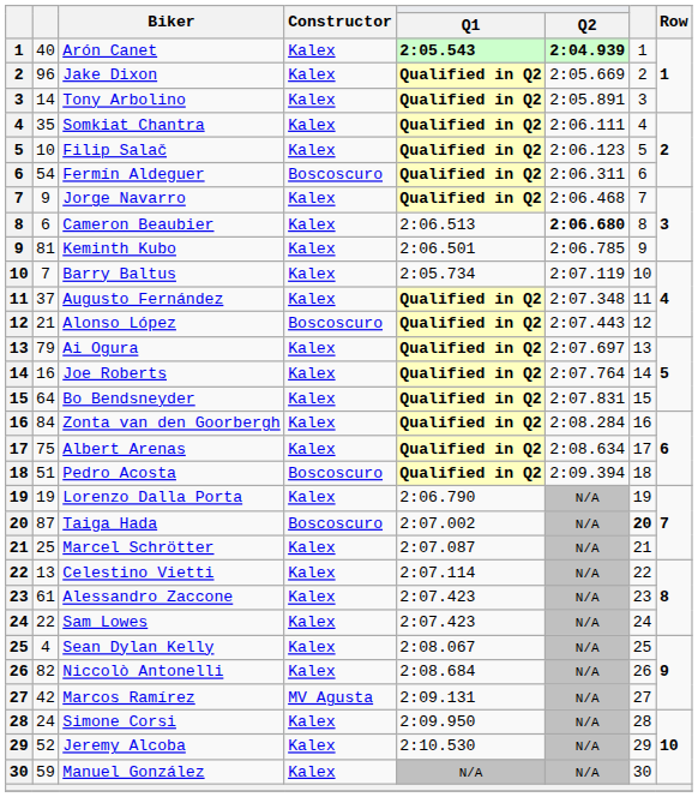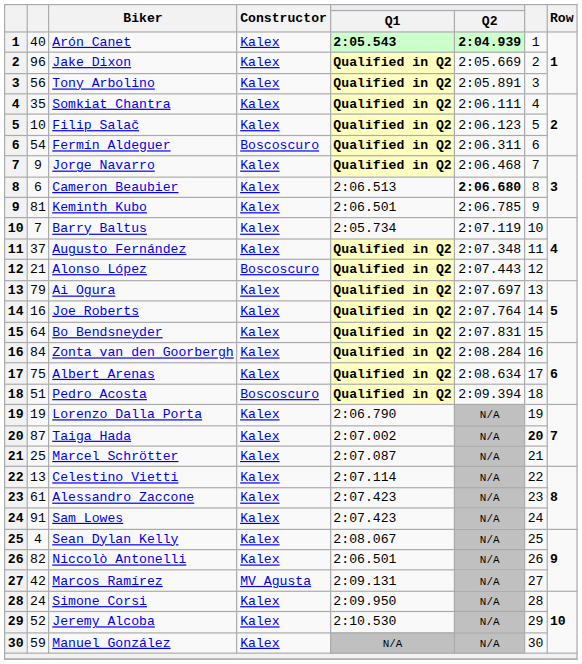 <table class="wikitable sortable" style="font-size: 85%;">
 <tr>
 <th rowspan="2"></th>
 <th rowspan="2"></th>
 <th rowspan="2">Biker</th>
 <th rowspan="2">Constructor</th>
 <th colspan="2" style="background:#eaecf0; text-align:center;"></th>
 <th rowspan="2"></th>
 <th rowspan="2">Row</th>
 </tr>
 <tr>
 <th scope="col">Q1</th>
 <th scope="col">Q2</th>
 </tr>
 <tr>
 <th scope="row">1</th>
 <td align="center">40</td>
 <td> <a href='#'>Arón Canet</a></td>
 <td><a href='#'>Kalex</a></td>
 <td style="background:#ccffcc;"><strong>2:05.543</strong></td>
 <td style="background:#ccffcc;"><strong>2:04.939</strong></td>
 <td align="center">1</td>
 <td rowspan="3"><strong>1</strong></td>
 </tr>
 <tr>
 <th scope="row">2</th>
 <td align="center">96</td>
 <td> <a href='#'>Jake Dixon</a></td>
 <td><a href='#'>Kalex</a></td>
 <td style="background:#ffffbf;"><strong>Qualified in Q2</strong></td>
 <td>2:05.669</td>
 <td align="center">2</td>
 </tr>
 <tr>
 <th scope="row">3</th>
-<td align="center">14</td>
+<td align="center">56</td>
 <td> <a href='#'>Tony Arbolino</a></td>
 <td><a href='#'>Kalex</a></td>
 <td style="background:#ffffbf;"><strong>Qualified in Q2</strong></td>
 <td>2:05.891</td>
 <td align="center">3</td>
 </tr>
 <tr>
 <th scope="row">4</th>
 <td align="center">35</td>
 <td> <a href='#'>Somkiat Chantra</a></td>
 <td><a href='#'>Kalex</a></td>
 <td style="background:#ffffbf;"><strong>Qualified in Q2</strong></td>
 <td>2:06.111</td>
 <td align="center">4</td>
 <td rowspan="3"><strong>2</strong></td>
 </tr>
 <tr>
 <th scope="row">5</th>
 <td align="center">10</td>
 <td> <a href='#'>Filip Salač</a></td>
 <td><a href='#'>Kalex</a></td>
 <td style="background:#ffffbf;"><strong>Qualified in Q2</strong></td>
 <td>2:06.123</td>
 <td align="center">5</td>
 </tr>
 <tr>
 <th scope="row">6</th>
 <td align="center">54</td>
 <td> <a href='#'>Fermín Aldeguer</a></td>
 <td><a href='#'>Boscoscuro</a></td>
 <td style="background:#ffffbf;"><strong>Qualified in Q2</strong></td>
 <td>2:06.311</td>
 <td align="center">6</td>
 </tr>
 <tr>
 <th scope="row">7</th>
 <td align="center">9</td>
 <td> <a href='#'>Jorge Navarro</a></td>
 <td><a href='#'>Kalex</a></td>
 <td style="background:#ffffbf;"><strong>Qualified in Q2</strong></td>
 <td>2:06.468</td>
 <td align="center">7</td>
 <td rowspan="3"><strong>3</strong></td>
 </tr>
 <tr>
 <th scope="row">8</th>
 <td align="center">6</td>
 <td> <a href='#'>Cameron Beaubier</a></td>
 <td><a href='#'>Kalex</a></td>
 <td>2:06.513</td>
 <td><strong>2:06.680</strong></td>
 <td align="center">8</td>
 </tr>
 <tr>
 <th scope="row">9</th>
 <td align="center">81</td>
 <td> <a href='#'>Keminth Kubo</a></td>
 <td><a href='#'>Kalex</a></td>
 <td>2:06.501</td>
 <td>2:06.785</td>
 <td align="center">9</td>
 </tr>
 <tr>
 <th scope="row">10</th>
 <td align="center">7</td>
 <td> <a href='#'>Barry Baltus</a></td>
 <td><a href='#'>Kalex</a></td>
 <td>2:05.734</td>
 <td>2:07.119</td>
 <td align="center">10</td>
 <td rowspan="3"><strong>4</strong></td>
 </tr>
 <tr>
 <th scope="row">11</th>
 <td align="center">37</td>
 <td> <a href='#'>Augusto Fernández</a></td>
 <td><a href='#'>Kalex</a></td>
 <td style="background:#ffffbf;"><strong>Qualified in Q2</strong></td>
 <td>2:07.348</td>
 <td align="center">11</td>
 </tr>
 <tr>
 <th scope="row">12</th>
 <td align="center">21</td>
 <td> <a href='#'>Alonso López</a></td>
 <td><a href='#'>Boscoscuro</a></td>
 <td style="background:#ffffbf;"><strong>Qualified in Q2</strong></td>
 <td>2:07.443</td>
 <td align="center">12</td>
 </tr>
 <tr>
 <th scope="row">13</th>
 <td align="center">79</td>
 <td> <a href='#'>Ai Ogura</a></td>
 <td><a href='#'>Kalex</a></td>
 <td style="background:#ffffbf;"><strong>Qualified in Q2</strong></td>
 <td>2:07.697</td>
 <td align="center">13</td>
 <td rowspan="3"><strong>5</strong></td>
 </tr>
 <tr>
 <th scope="row">14</th>
 <td align="center">16</td>
 <td> <a href='#'>Joe Roberts</a></td>
 <td><a href='#'>Kalex</a></td>
 <td style="background:#ffffbf;"><strong>Qualified in Q2</strong></td>
 <td>2:07.764</td>
 <td align="center">14</td>
 </tr>
 <tr>
 <th scope="row">15</th>
 <td align="center">64</td>
 <td> <a href='#'>Bo Bendsneyder</a></td>
 <td><a href='#'>Kalex</a></td>
 <td style="background:#ffffbf;"><strong>Qualified in Q2</strong></td>
 <td>2:07.831</td>
 <td align="center">15</td>
 </tr>
 <tr>
 <th scope="row">16</th>
 <td align="center">84</td>
 <td> <a href='#'>Zonta van den Goorbergh</a></td>
 <td><a href='#'>Kalex</a></td>
 <td style="background:#ffffbf;"><strong>Qualified in Q2</strong></td>
 <td>2:08.284</td>
 <td align="center">16</td>
 <td rowspan="3"><strong>6</strong></td>
 </tr>
 <tr>
 <th scope="row">17</th>
 <td align="center">75</td>
 <td> <a href='#'>Albert Arenas</a></td>
 <td><a href='#'>Kalex</a></td>
 <td style="background:#ffffbf;"><strong>Qualified in Q2</strong></td>
 <td>2:08.634</td>
 <td align="center">17</td>
 </tr>
 <tr>
 <th scope="row">18</th>
 <td align="center">51</td>
 <td> <a href='#'>Pedro Acosta</a></td>
 <td><a href='#'>Boscoscuro</a></td>
 <td style="background:#ffffbf;"><strong>Qualified in Q2</strong></td>
 <td>2:09.394</td>
 <td align="center">18</td>
 </tr>
 <tr>
 <th scope="row">19</th>
 <td align="center">19</td>
 <td> <a href='#'>Lorenzo Dalla Porta</a></td>
 <td><a href='#'>Kalex</a></td>
 <td>2:06.790</td>
 <td style="background: silver" align="center" data-sort-value="19"><small>N/A</small></td>
 <td align="center">19</td>
 <td rowspan="3"><strong>7</strong></td>
 </tr>
 <tr>
 <th scope="row">20</th>
 <td align="center">87</td>
 <td> <a href='#'>Taiga Hada</a></td>
-<td><a href='#'>Boscoscuro</a></td>
+<td><a href='#'>Kalex</a></td>
 <td>2:07.002</td>
 <td style="background: silver" align="center" data-sort-value="20"><small>N/A</small></td>
 <td align="center"><strong>20</strong></td>
 </tr>
 <tr>
 <th scope="row">21</th>
 <td align="center">25</td>
 <td> <a href='#'>Marcel Schrötter</a></td>
 <td><a href='#'>Kalex</a></td>
 <td>2:07.087</td>
 <td style="background: silver" align="center" data-sort-value="21"><small>N/A</small></td>
 <td align="center">21</td>
 </tr>
 <tr>
 <th scope="row">22</th>
 <td align="center">13</td>
 <td> <a href='#'>Celestino Vietti</a></td>
 <td><a href='#'>Kalex</a></td>
 <td>2:07.114</td>
 <td style="background: silver" align="center" data-sort-value="22"><small>N/A</small></td>
 <td align="center">22</td>
 <td rowspan="3"><strong>8</strong></td>
 </tr>
 <tr>
 <th scope="row">23</th>
 <td align="center">61</td>
 <td> <a href='#'>Alessandro Zaccone</a></td>
 <td><a href='#'>Kalex</a></td>
 <td>2:07.423</td>
 <td style="background: silver" align="center" data-sort-value="23"><small>N/A</small></td>
 <td align="center">23</td>
 </tr>
 <tr>
 <th scope="row">24</th>
-<td align="center">22</td>
+<td align="center">91</td>
 <td> <a href='#'>Sam Lowes</a></td>
 <td><a href='#'>Kalex</a></td>
 <td>2:07.423</td>
 <td style="background: silver" align="center" data-sort-value="24"><small>N/A</small></td>
 <td align="center">24</td>
 </tr>
 <tr>
 <th scope="row">25</th>
 <td align="center">4</td>
 <td> <a href='#'>Sean Dylan Kelly</a></td>
 <td><a href='#'>Kalex</a></td>
 <td>2:08.067</td>
 <td style="background: silver" align="center" data-sort-value="25"><small>N/A</small></td>
 <td align="center">25</td>
 <td rowspan="3"><strong>9</strong></td>
 </tr>
 <tr>
 <th scope="row">26</th>
 <td align="center">82</td>
 <td> <a href='#'>Niccolò Antonelli</a></td>
 <td><a href='#'>Kalex</a></td>
-<td>2:08.684</td>
+<td>2:06.501</td>
 <td style="background: silver" align="center" data-sort-value="26"><small>N/A</small></td>
 <td align="center">26</td>
 </tr>
 <tr>
 <th scope="row">27</th>
 <td align="center">42</td>
 <td> <a href='#'>Marcos Ramírez</a></td>
 <td><a href='#'>MV Agusta</a></td>
 <td>2:09.131</td>
 <td style="background: silver" align="center" data-sort-value="27"><small>N/A</small></td>
 <td align="center">27</td>
 </tr>
 <tr>
 <th scope="row">28</th>
 <td align="center">24</td>
 <td> <a href='#'>Simone Corsi</a></td>
 <td><a href='#'>Kalex</a></td>
 <td>2:09.950</td>
 <td style="background: silver" align="center" data-sort-value="28"><small>N/A</small></td>
 <td align="center">28</td>
 <td rowspan="3"><strong>10</strong></td>
 </tr>
 <tr>
 <th scope="row">29</th>
 <td align="center">52</td>
 <td> <a href='#'>Jeremy Alcoba</a></td>
 <td><a href='#'>Kalex</a></td>
 <td>2:10.530</td>
 <td style="background: silver" align="center" data-sort-value="29"><small>N/A</small></td>
 <td align="center">29</td>
 </tr>
 <tr>
 <th scope="row">30</th>
 <td align="center">59</td>
 <td> <a href='#'>Manuel González</a></td>
 <td><a href='#'>Kalex</a></td>
 <td style="background: silver" align="center" data-sort-value="30"><small>N/A</small></td>
 <td style="background: silver" align="center" data-sort-value="30"><small>N/A</small></td>
 <td align="center">30</td>
 </tr>
 <tr>
 <th colspan="8"></th>
 </tr>
 <tr>
 </tr>
 </table>
